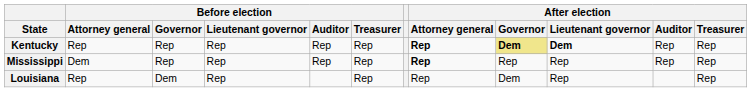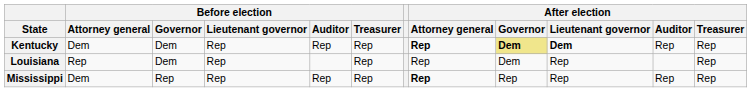 <table class="wikitable sortable">
 <tr>
 <th></th>
 <th colspan="5">Before election</th>
 <th></th>
 <th colspan="5">After election</th>
 </tr>
 <tr>
 <th>State</th>
 <th>Attorney general</th>
 <th>Governor</th>
 <th>Lieutenant governor</th>
 <th>Auditor</th>
 <th>Treasurer</th>
 <th></th>
 <th>Attorney general</th>
 <th>Governor</th>
 <th>Lieutenant governor</th>
 <th>Auditor</th>
 <th>Treasurer</th>
 </tr>
 <tr>
 <th>Kentucky</th>
-<td>Rep</td>
-<td>Rep</td>
+<td>Dem</td>
+<td>Dem</td>
 <td>Rep</td>
 <td>Rep</td>
 <td>Rep</td>
 <th></th>
 <td><strong>Rep</strong></td>
 <td style="background: khaki;"><strong>Dem</strong></td>
 <td><strong>Dem</strong></td>
-<td>Rep</td>
-<td>Rep</td>
-</tr>
-<tr>
-<th>Mississippi</th>
-<td>Dem</td>
-<td>Rep</td>
-<td>Rep</td>
-<td>Rep</td>
-<td>Rep</td>
-<th></th>
-<td><strong>Rep</strong></td>
-<td>Rep</td>
-<td>Rep</td>
 <td>Rep</td>
 <td>Rep</td>
 </tr>
 <tr>
 <th>Louisiana</th>
 <td>Rep</td>
 <td>Dem</td>
 <td>Rep</td>
 <td></td>
 <td>Rep</td>
 <th></th>
 <td>Rep</td>
 <td>Dem</td>
 <td>Rep</td>
 <td></td>
 <td>Rep</td>
 </tr>
+<tr>
+<th>Mississippi</th>
+<td>Dem</td>
+<td>Rep</td>
+<td>Rep</td>
+<td>Rep</td>
+<td>Rep</td>
+<th></th>
+<td><strong>Rep</strong></td>
+<td>Rep</td>
+<td>Rep</td>
+<td>Rep</td>
+<td>Rep</td>
+</tr>
 </table>
